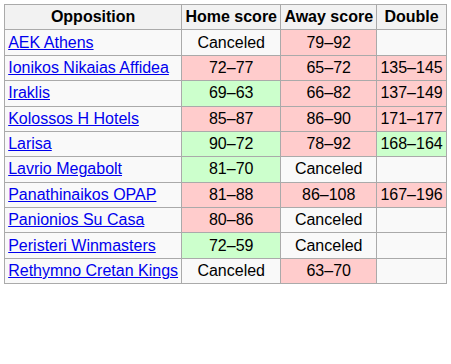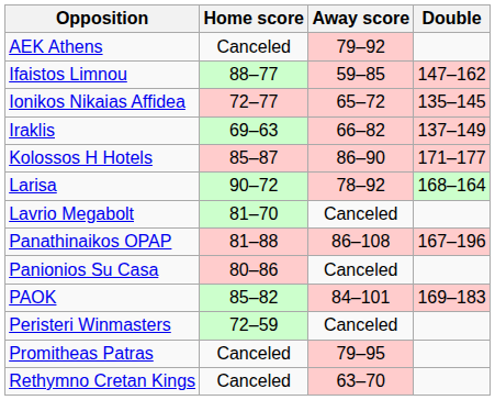 <table class="wikitable" style="text-align: center;">
 <tr>
 <th>Opposition</th>
 <th>Home score</th>
 <th>Away score</th>
 <th>Double</th>
 </tr>
 <tr>
 <td align="left"><a href='#'>AEK Athens</a></td>
 <td>Canceled</td>
 <td bgcolor=#fcc>79–92</td>
 <td></td>
+</tr>
+<tr>
+<td align="left"><a href='#'>Ifaistos Limnou</a></td>
+<td bgcolor=#cfc>88–77</td>
+<td bgcolor=#fcc>59–85</td>
+<td bgcolor=#fcc>147–162</td>
 </tr>
 <tr>
 <td align="left"><a href='#'>Ionikos Nikaias Affidea</a></td>
 <td bgcolor=#fcc>72–77</td>
 <td bgcolor=#fcc>65–72</td>
 <td bgcolor=#fcc>135–145</td>
 </tr>
 <tr>
 <td align="left"><a href='#'>Iraklis</a></td>
 <td bgcolor=#cfc>69–63</td>
 <td bgcolor=#fcc>66–82</td>
 <td bgcolor=#fcc>137–149</td>
 </tr>
 <tr>
 <td align="left"><a href='#'>Kolossos H Hotels</a></td>
 <td bgcolor=#fcc>85–87</td>
 <td bgcolor=#fcc>86–90</td>
 <td bgcolor=#fcc>171–177</td>
 </tr>
 <tr>
 <td align="left"><a href='#'>Larisa</a></td>
 <td bgcolor=#cfc>90–72</td>
 <td bgcolor=#fcc>78–92</td>
 <td bgcolor=#cfc>168–164</td>
 </tr>
 <tr>
 <td align="left"><a href='#'>Lavrio Megabolt</a></td>
 <td bgcolor=#cfc>81–70</td>
 <td>Canceled</td>
 <td></td>
 </tr>
 <tr>
 <td align="left"><a href='#'>Panathinaikos OPAP</a></td>
 <td bgcolor=#fcc>81–88</td>
 <td bgcolor=#fcc>86–108</td>
 <td bgcolor=#fcc>167–196</td>
 </tr>
 <tr>
 <td align="left"><a href='#'>Panionios Su Casa</a></td>
 <td bgcolor=#fcc>80–86</td>
 <td>Canceled</td>
 <td></td>
 </tr>
 <tr>
+<td align="left"><a href='#'>PAOK</a></td>
+<td bgcolor=#cfc>85–82</td>
+<td bgcolor=#fcc>84–101</td>
+<td bgcolor=#fcc>169–183</td>
+</tr>
+<tr>
 <td align="left"><a href='#'>Peristeri Winmasters</a></td>
 <td bgcolor=#cfc>72–59</td>
 <td>Canceled</td>
+<td></td>
+</tr>
+<tr>
+<td align="left"><a href='#'>Promitheas Patras</a></td>
+<td>Canceled</td>
+<td bgcolor=#fcc>79–95</td>
 <td></td>
 </tr>
 <tr>
 <td align="left"><a href='#'>Rethymno Cretan Kings</a></td>
 <td>Canceled</td>
 <td bgcolor=#fcc>63–70</td>
 <td></td>
 </tr>
 <tr>
 </tr>
 </table>
